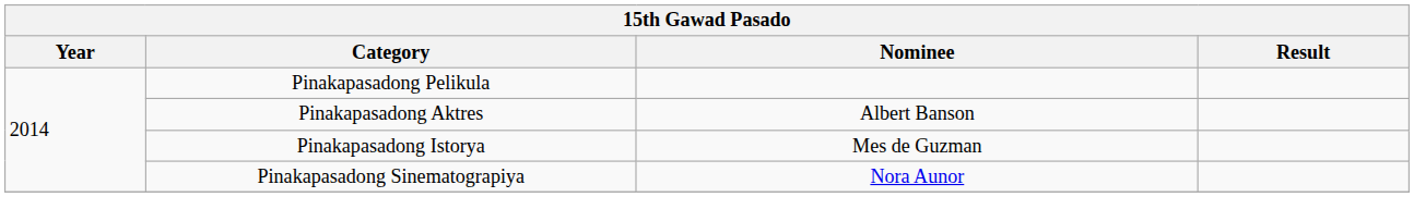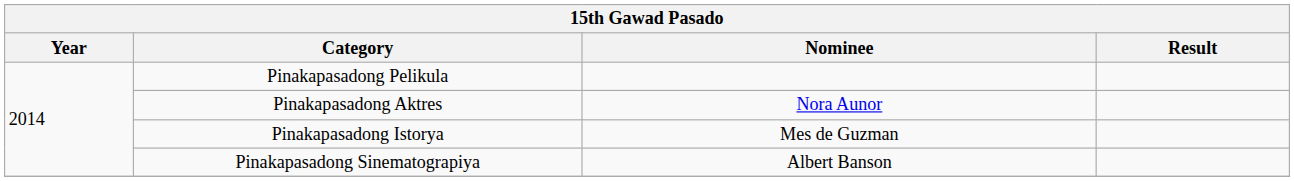 <table width="90%" class="wikitable sortable">
 <tr>
 <th colspan="4" align="center">15th Gawad Pasado</th>
 </tr>
 <tr>
 <th width="10%">Year</th>
 <th width="35%">Category</th>
 <th width="40%">Nominee</th>
 <th width="15%">Result</th>
 </tr>
 <tr>
 <td rowspan="4">2014</td>
 <td align="center">Pinakapasadong Pelikula</td>
 <td align="center"></td>
 <td></td>
 </tr>
 <tr>
 <td align="center">Pinakapasadong Aktres</td>
-<td align="center">Albert Banson</td>
+<td align="center"><a href='#'>Nora Aunor</a></td>
 <td></td>
 </tr>
 <tr>
 <td align="center">Pinakapasadong Istorya</td>
 <td align="center">Mes de Guzman</td>
 <td></td>
 </tr>
 <tr>
 <td align="center">Pinakapasadong Sinematograpiya</td>
-<td align="center"><a href='#'>Nora Aunor</a></td>
+<td align="center">Albert Banson</td>
 <td></td>
 </tr>
 <tr>
 </tr>
 </table>
